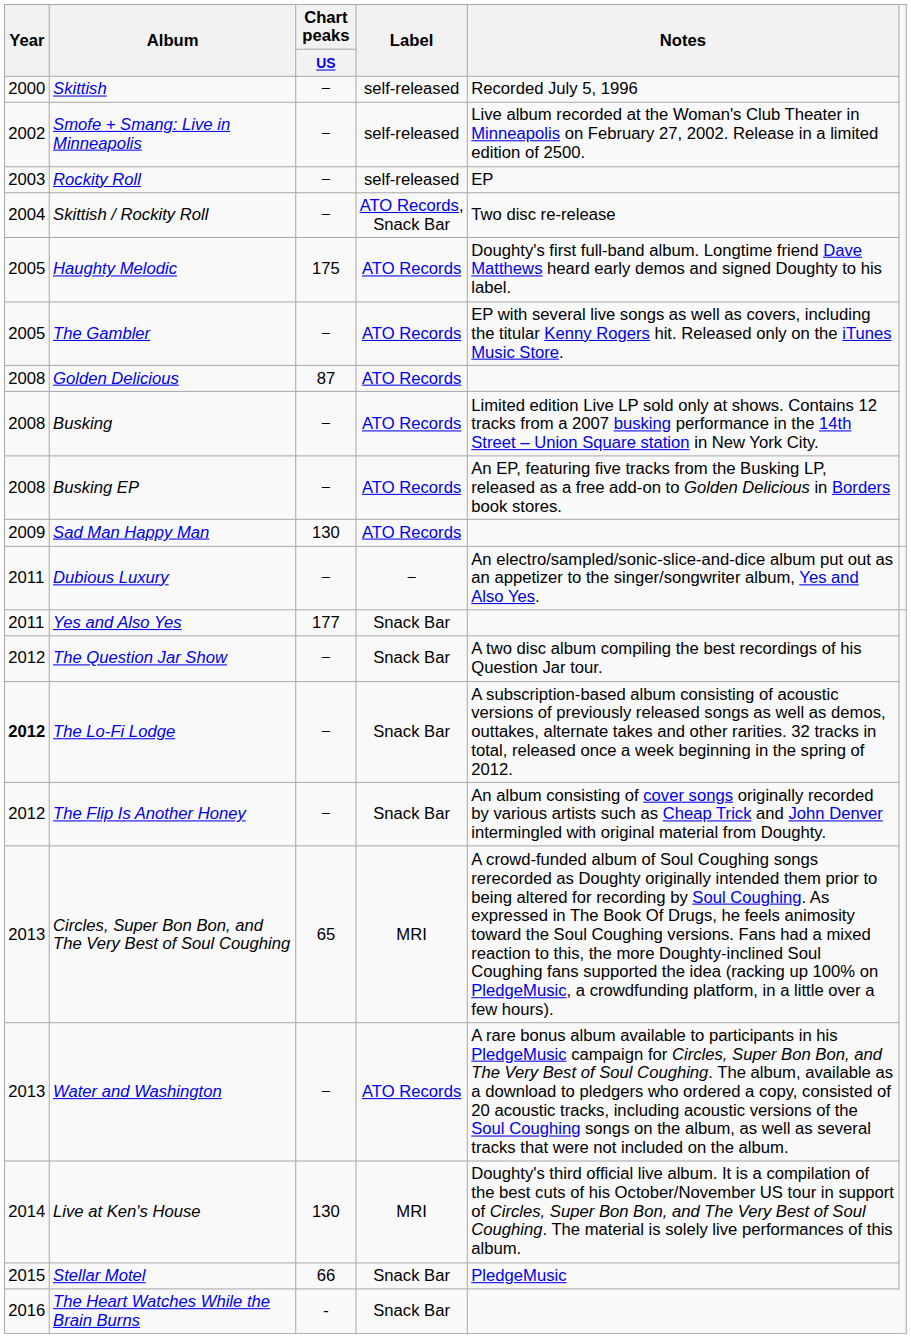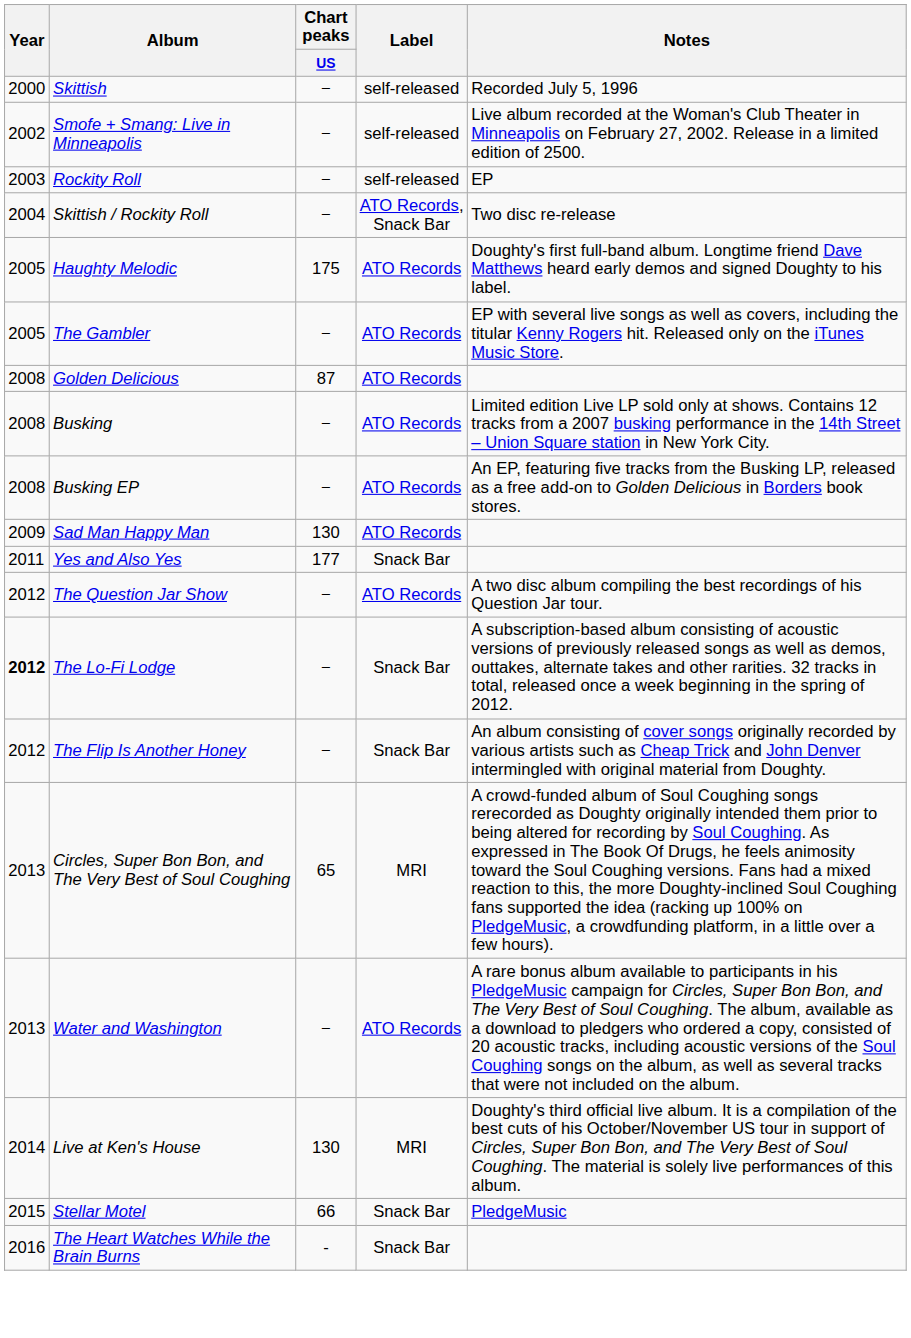 <table class="wikitable">
 <tr>
 <th rowspan="2">Year</th>
 <th rowspan="2" style="width:230px;">Album</th>
 <th>Chart peaks</th>
 <th rowspan="2" style="width:100px;">Label</th>
 <th rowspan="2">Notes</th>
 </tr>
 <tr>
 <th style="width:50px;"><small><a href='#'>US</a></small></th>
 </tr>
 <tr>
 <td>2000</td>
 <td><em><a href='#'>Skittish</a></em></td>
 <td style="text-align:center;">−</td>
 <td style="text-align:center;">self-released</td>
 <td>Recorded July 5, 1996</td>
 </tr>
 <tr>
 <td>2002</td>
 <td><em><a href='#'>Smofe + Smang: Live in Minneapolis</a></em></td>
 <td style="text-align:center;">−</td>
 <td style="text-align:center;">self-released</td>
 <td>Live album recorded at the Woman's Club Theater in <a href='#'>Minneapolis</a> on February 27, 2002. Release in a limited edition of 2500.</td>
 </tr>
 <tr>
 <td>2003</td>
 <td><em><a href='#'>Rockity Roll</a></em></td>
 <td style="text-align:center;">−</td>
 <td style="text-align:center;">self-released</td>
 <td>EP</td>
 </tr>
 <tr>
 <td>2004</td>
 <td><em>Skittish / Rockity Roll</em></td>
 <td style="text-align:center;">−</td>
 <td style="text-align:center;"><a href='#'>ATO Records</a>, Snack Bar</td>
 <td>Two disc re-release</td>
 </tr>
 <tr>
 <td>2005</td>
 <td><em><a href='#'>Haughty Melodic</a></em></td>
 <td style="text-align:center;">175</td>
 <td style="text-align:center;"><a href='#'>ATO Records</a></td>
 <td>Doughty's first full-band album. Longtime friend <a href='#'>Dave Matthews</a> heard early demos and signed Doughty to his label.</td>
 </tr>
 <tr>
 <td>2005</td>
 <td><em><a href='#'>The Gambler</a></em></td>
 <td style="text-align:center;">−</td>
 <td style="text-align:center;"><a href='#'>ATO Records</a></td>
 <td>EP with several live songs as well as covers, including the titular <a href='#'>Kenny Rogers</a> hit. Released only on the <a href='#'>iTunes Music Store</a>.</td>
 </tr>
 <tr>
 <td>2008</td>
 <td><em><a href='#'>Golden Delicious</a></em></td>
 <td style="text-align:center;">87</td>
 <td style="text-align:center;"><a href='#'>ATO Records</a></td>
 <td></td>
 </tr>
 <tr>
 <td>2008</td>
 <td><em>Busking</em></td>
 <td style="text-align:center;">−</td>
 <td style="text-align:center;"><a href='#'>ATO Records</a></td>
 <td>Limited edition Live LP sold only at shows. Contains 12 tracks from a 2007 <a href='#'>busking</a> performance in the <a href='#'>14th Street – Union Square station</a> in New York City.</td>
 </tr>
 <tr>
 <td>2008</td>
 <td><em>Busking EP</em></td>
 <td style="text-align:center;">−</td>
 <td style="text-align:center;"><a href='#'>ATO Records</a></td>
 <td>An EP, featuring five tracks from the Busking LP, released as a free add-on to <em>Golden Delicious</em> in <a href='#'>Borders</a> book stores.</td>
 </tr>
 <tr>
 <td>2009</td>
 <td><em><a href='#'>Sad Man Happy Man</a></em></td>
 <td style="text-align:center;">130</td>
 <td style="text-align:center;"><a href='#'>ATO Records</a></td>
 <td></td>
 </tr>
 <tr>
 <td>2011</td>
-<td><em><a href='#'>Dubious Luxury</a></em></td>
-<td style="text-align:center;">−</td>
-<td style="text-align:center;">−</td>
-<td>An electro/sampled/sonic-slice-and-dice album put out as an appetizer to the singer/songwriter album, <a href='#'>Yes and Also Yes</a>.</td>
-<td></td>
-</tr>
-<tr>
-<td>2011</td>
 <td><em><a href='#'>Yes and Also Yes</a></em></td>
 <td style="text-align:center;">177</td>
 <td style="text-align:center;">Snack Bar</td>
 <td></td>
 </tr>
 <tr>
 <td>2012</td>
 <td><em><a href='#'>The Question Jar Show</a></em></td>
 <td style="text-align:center;">−</td>
-<td style="text-align:center;">Snack Bar</td>
+<td style="text-align:center;"><a href='#'>ATO Records</a></td>
 <td>A two disc album compiling the best recordings of his Question Jar tour.</td>
 </tr>
 <tr>
 <td><strong>2012</strong></td>
 <td><em><a href='#'>The Lo-Fi Lodge</a></em></td>
 <td style="text-align:center;">−</td>
 <td style="text-align:center;">Snack Bar</td>
 <td>A subscription-based album consisting of acoustic versions of previously released songs as well as demos, outtakes, alternate takes and other rarities. 32 tracks in total, released once a week beginning in the spring of 2012.</td>
 </tr>
 <tr>
 <td>2012</td>
 <td><em><a href='#'>The Flip Is Another Honey</a></em></td>
 <td style="text-align:center;">−</td>
 <td style="text-align:center;">Snack Bar</td>
 <td>An album consisting of <a href='#'>cover songs</a> originally recorded by various artists such as <a href='#'>Cheap Trick</a> and <a href='#'>John Denver</a> intermingled with original material from Doughty.</td>
 </tr>
 <tr>
 <td>2013</td>
 <td><em>Circles, Super Bon Bon, and The Very Best of Soul Coughing</em></td>
 <td style="text-align:center;">65</td>
 <td style="text-align:center;">MRI</td>
 <td>A crowd-funded album of Soul Coughing songs rerecorded as Doughty originally intended them prior to being altered for recording by <a href='#'>Soul Coughing</a>. As expressed in The Book Of Drugs, he feels animosity toward the Soul Coughing versions. Fans had a mixed reaction to this, the more Doughty-inclined Soul Coughing fans supported the idea (racking up 100% on <a href='#'>PledgeMusic</a>, a crowdfunding platform, in a little over a few hours).</td>
 </tr>
 <tr>
 <td>2013</td>
 <td><em><a href='#'>Water and Washington</a></em></td>
 <td style="text-align:center;">−</td>
 <td style="text-align:center;"><a href='#'>ATO Records</a></td>
 <td>A rare bonus album available to participants in his <a href='#'>PledgeMusic</a> campaign for <em>Circles, Super Bon Bon, and The Very Best of Soul Coughing</em>. The album, available as a download to pledgers who ordered a copy, consisted of 20 acoustic tracks, including acoustic versions of the <a href='#'>Soul Coughing</a> songs on the album, as well as several tracks that were not included on the album.</td>
 </tr>
 <tr>
 <td>2014</td>
 <td><em>Live at Ken's House</em></td>
 <td style="text-align:center;">130</td>
 <td style="text-align:center;">MRI</td>
 <td>Doughty's third official live album. It is a compilation of the best cuts of his October/November US tour in support of <em>Circles, Super Bon Bon, and The Very Best of Soul Coughing</em>. The material is solely live performances of this album.</td>
 </tr>
 <tr>
 <td>2015</td>
 <td><em><a href='#'>Stellar Motel</a></em></td>
 <td style="text-align:center;">66</td>
 <td style="text-align:center;">Snack Bar</td>
 <td><a href='#'>PledgeMusic</a></td>
 </tr>
 <tr>
 <td>2016</td>
 <td><em><a href='#'>The Heart Watches While the Brain Burns</a></em></td>
 <td style="text-align:center;">-</td>
 <td style="text-align:center;">Snack Bar</td>
 </tr>
 </table>
